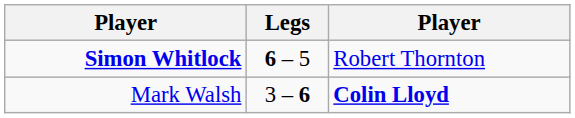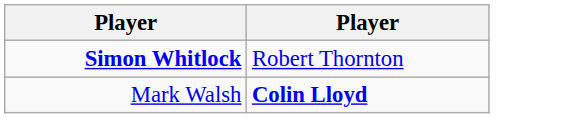 <table class=wikitable style="text-align:center">
 <tr>
 <th width=163>Player</th>
-<th width=50>Legs</th>
 <th width=163>Player</th>
 </tr>
 <tr align=left>
 <td align=right><strong><a href='#'>Simon Whitlock</a></strong> </td>
-<td align=center><strong>6</strong> – 5</td>
 <td> <a href='#'>Robert Thornton</a></td>
 </tr>
 <tr align=left>
 <td align=right><a href='#'>Mark Walsh</a> </td>
-<td align=center>3 – <strong>6</strong></td>
 <td> <strong><a href='#'>Colin Lloyd</a></strong></td>
 </tr>
 </table>
